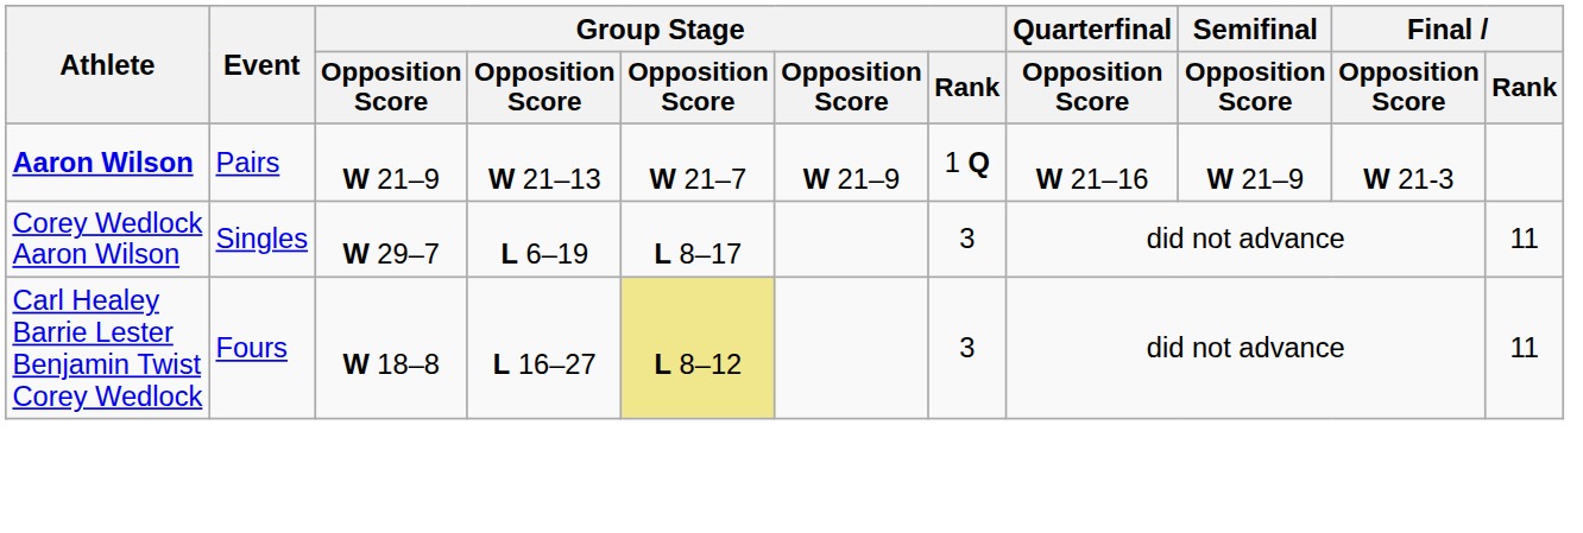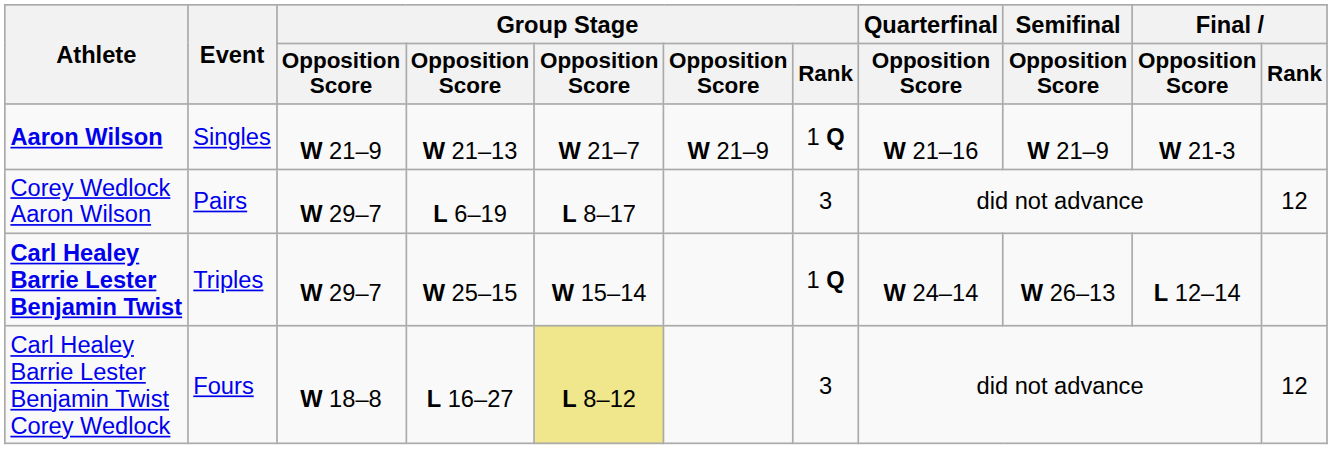 <table class="wikitable" style="font-size:88%; text-align:center">
 <tr>
 <th rowspan=2>Athlete</th>
 <th rowspan=2>Event</th>
 <th colspan=5>Group Stage</th>
 <th>Quarterfinal</th>
 <th>Semifinal</th>
 <th colspan=2>Final / </th>
 </tr>
 <tr style="font-size:95%">
 <th>Opposition<br>Score</th>
 <th>Opposition<br>Score</th>
 <th>Opposition<br>Score</th>
 <th>Opposition<br>Score</th>
 <th>Rank</th>
 <th>Opposition<br>Score</th>
 <th>Opposition<br>Score</th>
 <th>Opposition<br>Score</th>
 <th>Rank</th>
 </tr>
 <tr>
 <td align=left><strong><a href='#'>Aaron Wilson</a></strong></td>
-<td align=left><a href='#'>Pairs</a></td>
+<td align=left><a href='#'>Singles</a></td>
 <td><br><strong>W</strong> 21–9</td>
 <td><br><strong>W</strong> 21–13</td>
 <td><br><strong>W</strong> 21–7</td>
 <td><br><strong>W</strong> 21–9</td>
 <td>1 <strong>Q</strong></td>
 <td><br><strong>W</strong> 21–16</td>
 <td><br><strong>W</strong> 21–9</td>
 <td><br><strong>W</strong> 21-3</td>
 <td></td>
 </tr>
 <tr>
 <td align=left><a href='#'>Corey Wedlock</a><br><a href='#'>Aaron Wilson</a></td>
-<td align=left><a href='#'>Singles</a></td>
+<td align=left><a href='#'>Pairs</a></td>
 <td><br><strong>W</strong> 29–7</td>
 <td><br><strong>L</strong> 6–19</td>
 <td><br> <strong>L</strong> 8–17</td>
 <td></td>
 <td>3</td>
 <td colspan=3>did not advance</td>
-<td>11</td>
+<td>12</td>
+</tr>
+<tr>
+<td align=left><strong><a href='#'>Carl Healey</a><br><a href='#'>Barrie Lester</a><br><a href='#'>Benjamin Twist</a></strong></td>
+<td align=left><a href='#'>Triples</a></td>
+<td><br><strong>W</strong> 29–7</td>
+<td><br><strong>W</strong> 25–15</td>
+<td><br><strong>W</strong> 15–14</td>
+<td></td>
+<td>1 <strong>Q</strong></td>
+<td><br><strong>W</strong> 24–14</td>
+<td><br><strong>W</strong> 26–13</td>
+<td><br><strong>L</strong> 12–14</td>
+<td></td>
 </tr>
 <tr>
 <td align=left><a href='#'>Carl Healey</a><br><a href='#'>Barrie Lester</a><br><a href='#'>Benjamin Twist</a><br><a href='#'>Corey Wedlock</a></td>
 <td align=left><a href='#'>Fours</a></td>
 <td><br><strong>W</strong> 18–8</td>
 <td><br> <strong>L</strong> 16–27</td>
 <td style="background: khaki;"><br><strong>L</strong> 8–12</td>
 <td></td>
 <td>3</td>
 <td colspan=3>did not advance</td>
-<td>11</td>
+<td>12</td>
 </tr>
 </table>
